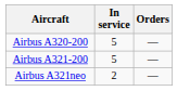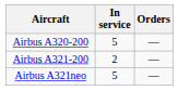 <table class="wikitable" style="border-collapse:collapse; text-align:center; margin: 1em auto">
 <tr>
 <th style="width:125px;">Aircraft</th>
 <th style="width:50px;">In service</th>
 <th style="width:50px;">Orders</th>
 </tr>
 <tr>
 <td><a href='#'>Airbus A320-200</a></td>
 <td align="center">5</td>
 <td align="center">—</td>
 </tr>
 <tr>
 <td><a href='#'>Airbus A321-200</a></td>
-<td align="center">5</td>
+<td align="center">2</td>
 <td align="center">—</td>
 </tr>
 <tr>
 <td><a href='#'>Airbus A321neo</a></td>
-<td align="center">2</td>
+<td align="center">5</td>
 <td>—</td>
 </tr>
 </table>
